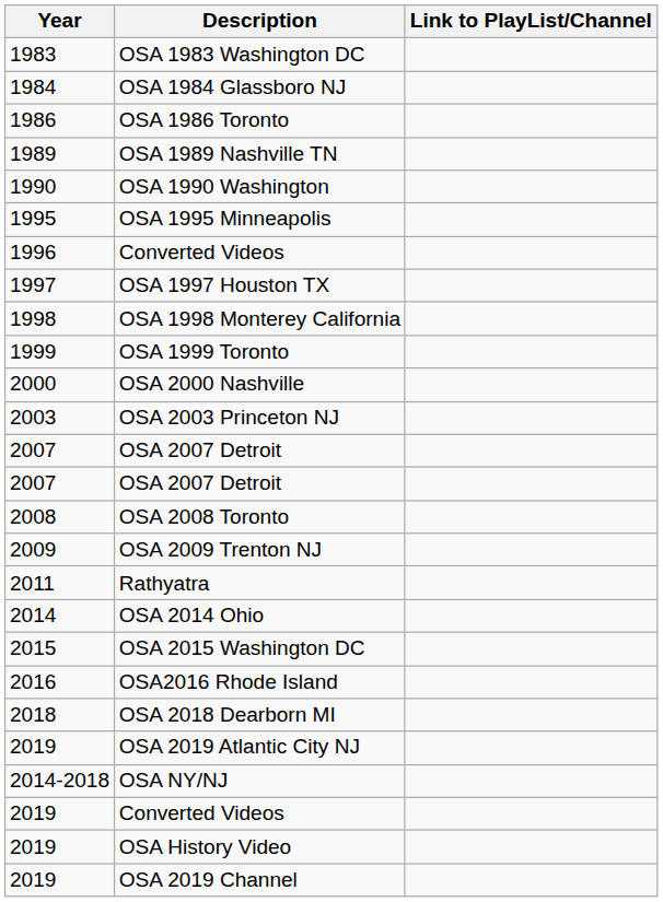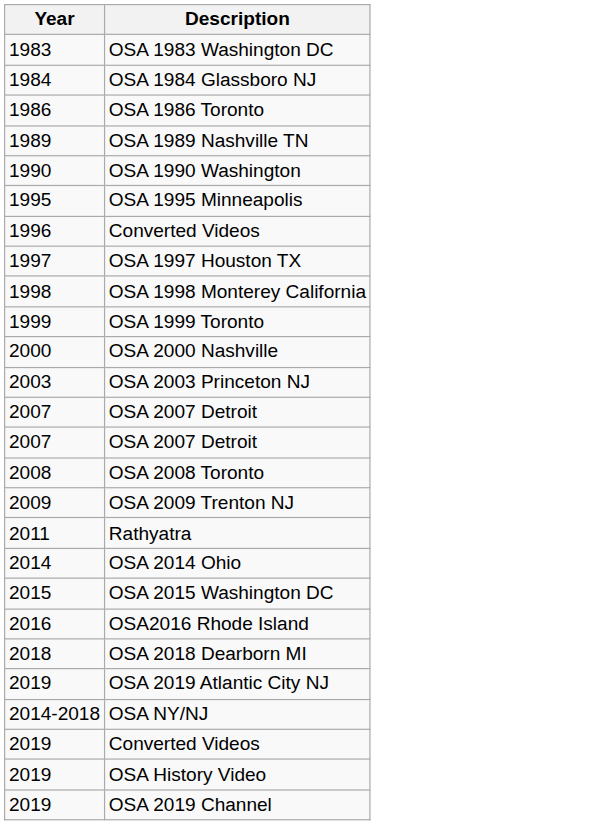 <table class="wikitable">
 <tr>
 <th>Year</th>
 <th>Description</th>
-<th>Link to PlayList/Channel</th>
 </tr>
 <tr>
 <td>1983</td>
 <td>OSA 1983 Washington DC</td>
-<td></td>
 </tr>
 <tr>
 <td>1984</td>
 <td>OSA 1984 Glassboro NJ</td>
-<td></td>
 </tr>
 <tr>
 <td>1986</td>
 <td>OSA 1986 Toronto</td>
-<td></td>
 </tr>
 <tr>
 <td>1989</td>
 <td>OSA 1989 Nashville TN</td>
-<td></td>
 </tr>
 <tr>
 <td>1990</td>
 <td>OSA 1990 Washington</td>
-<td></td>
 </tr>
 <tr>
 <td>1995</td>
 <td>OSA 1995 Minneapolis</td>
-<td></td>
 </tr>
 <tr>
 <td>1996</td>
 <td>Converted Videos</td>
-<td></td>
 </tr>
 <tr>
 <td>1997</td>
 <td>OSA 1997 Houston TX</td>
-<td></td>
 </tr>
 <tr>
 <td>1998</td>
 <td>OSA 1998 Monterey California</td>
-<td></td>
 </tr>
 <tr>
 <td>1999</td>
 <td>OSA 1999 Toronto</td>
-<td></td>
 </tr>
 <tr>
 <td>2000</td>
 <td>OSA 2000 Nashville</td>
-<td></td>
 </tr>
 <tr>
 <td>2003</td>
 <td>OSA 2003 Princeton NJ</td>
-<td></td>
 </tr>
 <tr>
 <td>2007</td>
 <td>OSA 2007 Detroit</td>
-<td></td>
 </tr>
 <tr>
 <td>2007</td>
 <td>OSA 2007 Detroit</td>
-<td></td>
 </tr>
 <tr>
 <td>2008</td>
 <td>OSA 2008 Toronto</td>
-<td></td>
 </tr>
 <tr>
 <td>2009</td>
 <td>OSA 2009 Trenton NJ</td>
-<td></td>
 </tr>
 <tr>
 <td>2011</td>
 <td>Rathyatra</td>
-<td></td>
 </tr>
 <tr>
 <td>2014</td>
 <td>OSA 2014 Ohio</td>
-<td></td>
 </tr>
 <tr>
 <td>2015</td>
 <td>OSA 2015 Washington DC</td>
-<td></td>
 </tr>
 <tr>
 <td>2016</td>
 <td>OSA2016 Rhode Island</td>
-<td></td>
 </tr>
 <tr>
 <td>2018</td>
 <td>OSA 2018 Dearborn MI</td>
-<td></td>
 </tr>
 <tr>
 <td>2019</td>
 <td>OSA 2019 Atlantic City NJ</td>
-<td></td>
 </tr>
 <tr>
 <td>2014-2018</td>
 <td>OSA NY/NJ</td>
-<td></td>
 </tr>
 <tr>
 <td>2019</td>
 <td>Converted Videos</td>
-<td></td>
 </tr>
 <tr>
 <td>2019</td>
 <td>OSA History Video</td>
-<td></td>
 </tr>
 <tr>
 <td>2019</td>
 <td>OSA 2019 Channel</td>
-<td></td>
 </tr>
 </table>
